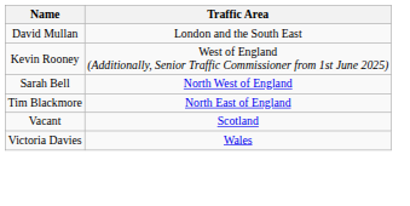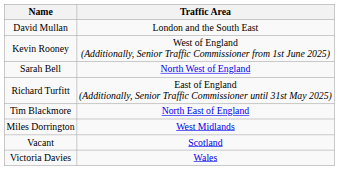 <table class="wikitable" style="text-align: center">
 <tr>
 <th>Name</th>
 <th>Traffic Area</th>
 </tr>
 <tr>
 <td>David Mullan</td>
 <td>London and the South East</td>
 </tr>
 <tr>
 <td>Kevin Rooney</td>
 <td>West of England<br><em>(Additionally, Senior Traffic Commissioner from 1st June 2025)</em></td>
 </tr>
 <tr>
 <td>Sarah Bell</td>
 <td><a href='#'>North West of England</a></td>
 </tr>
 <tr>
+<td>Richard Turfitt</td>
+<td>East of England<br><em>(Additionally, Senior Traffic Commissioner until 31st May 2025)</em></td>
+</tr>
+<tr>
 <td>Tim Blackmore</td>
 <td><a href='#'>North East of England</a></td>
+</tr>
+<tr>
+<td>Miles Dorrington</td>
+<td><a href='#'>West Midlands</a></td>
 </tr>
 <tr>
 <td>Vacant</td>
 <td><a href='#'>Scotland</a></td>
 </tr>
 <tr>
 <td>Victoria Davies</td>
 <td><a href='#'>Wales</a></td>
 </tr>
 </table>
